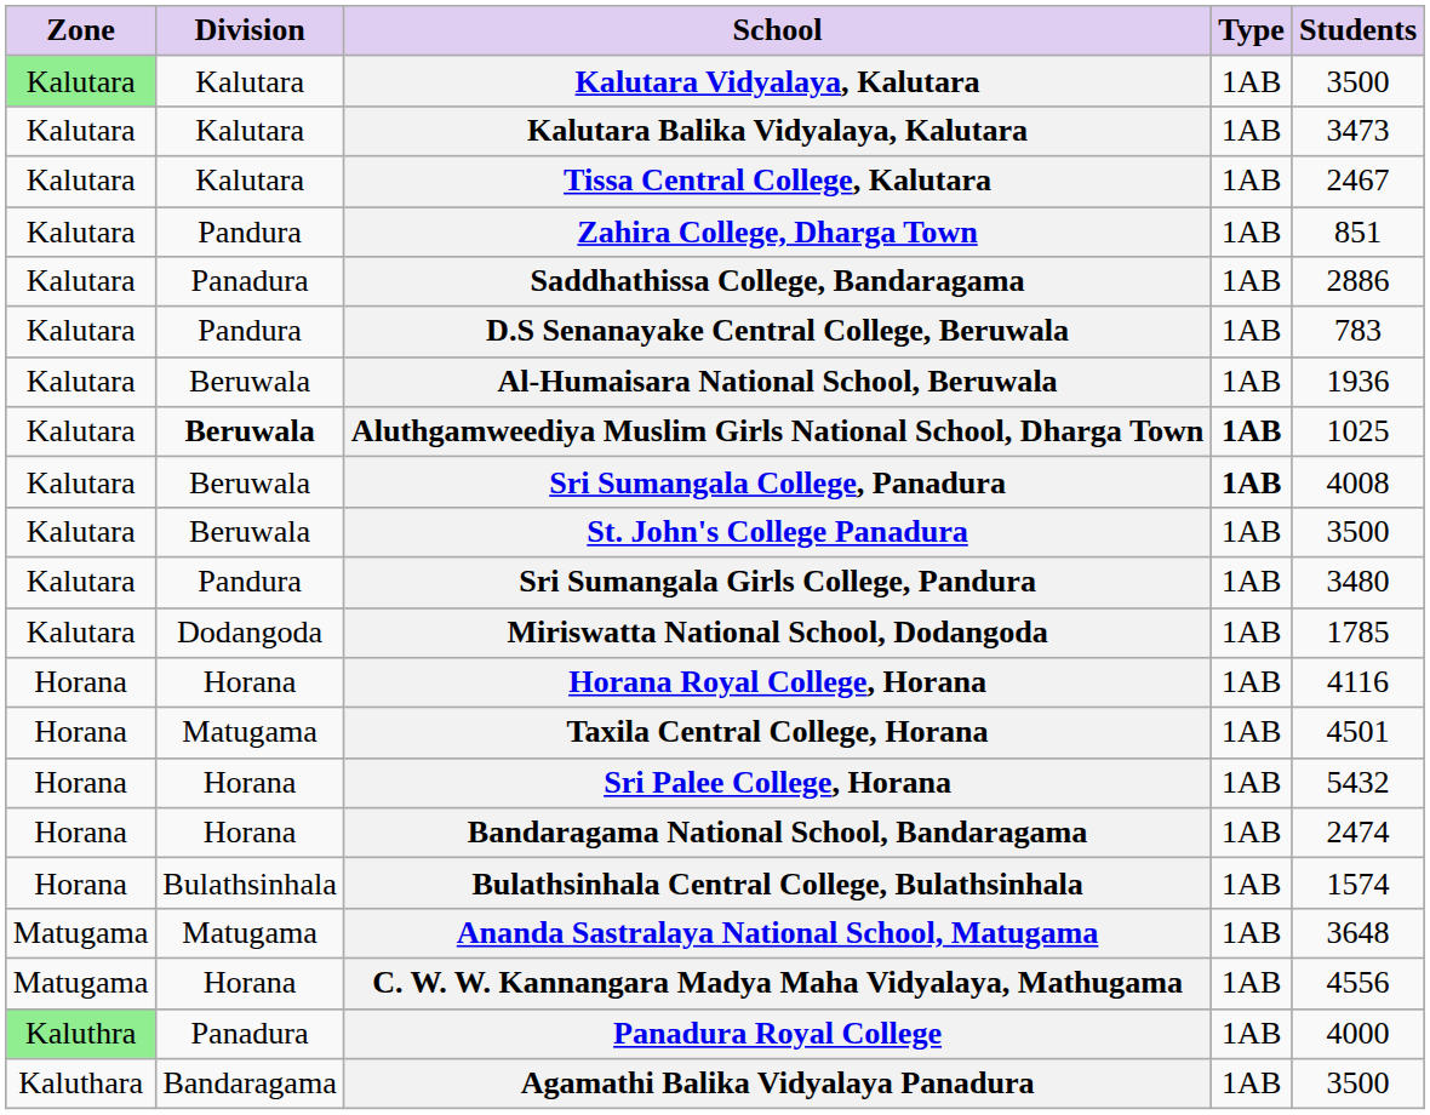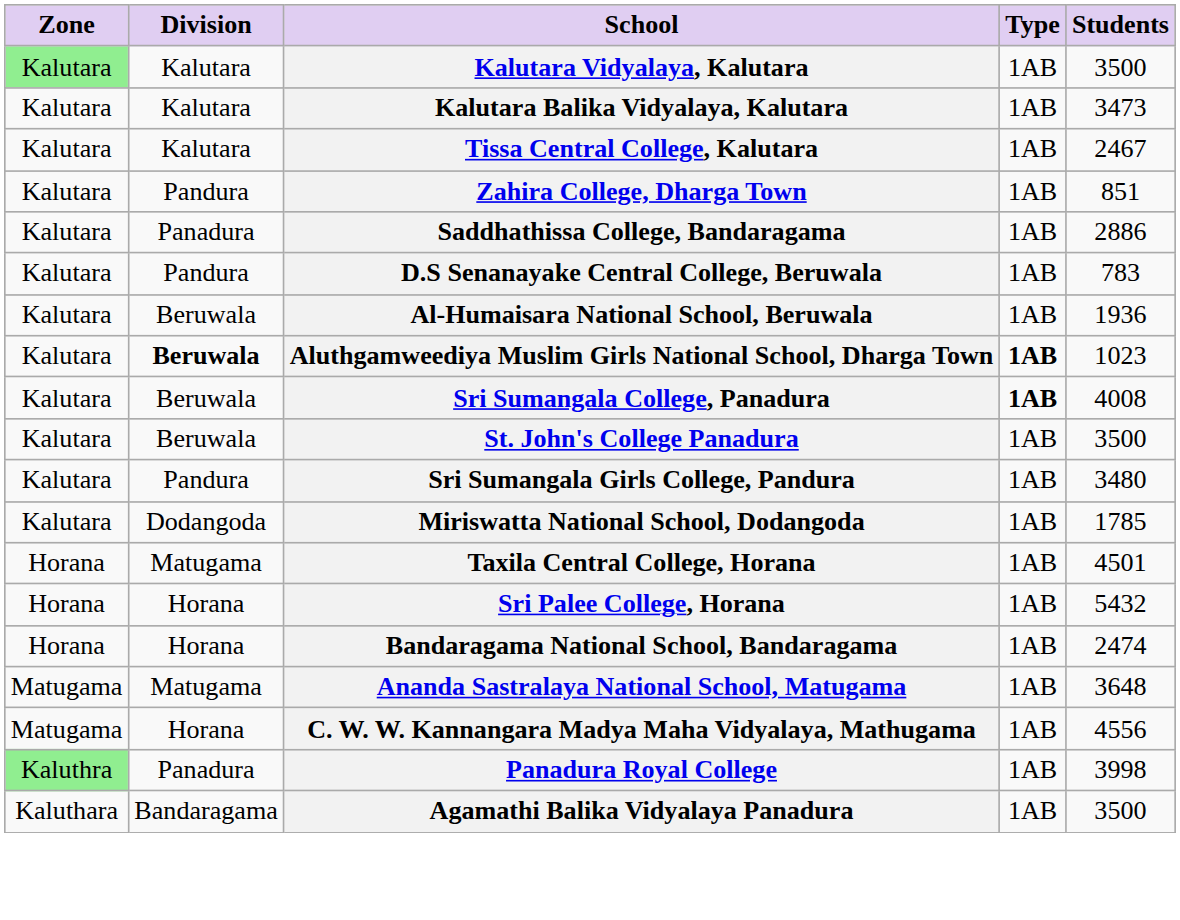 <table class="wikitable sortable" style="text-align:center; font-size:100%">
 <tr valign="bottom">
 <th style="background-color:#E0CEF2;">Zone</th>
 <th style="background-color:#E0CEF2;">Division</th>
 <th style="background-color:#E0CEF2;">School</th>
 <th style="background-color:#E0CEF2;">Type</th>
 <th style="background-color:#E0CEF2;">Students</th>
 </tr>
 <tr>
 <td style="background: lightgreen;">Kalutara</td>
 <td>Kalutara</td>
 <th><a href='#'>Kalutara Vidyalaya</a>, Kalutara</th>
 <td>1AB</td>
 <td>3500</td>
 </tr>
 <tr>
 <td>Kalutara</td>
 <td>Kalutara</td>
 <th>Kalutara Balika Vidyalaya, Kalutara</th>
 <td>1AB</td>
 <td>3473</td>
 </tr>
 <tr>
 <td>Kalutara</td>
 <td>Kalutara</td>
 <th><a href='#'>Tissa Central College</a>, Kalutara</th>
 <td>1AB</td>
 <td>2467</td>
 </tr>
 <tr>
 <td>Kalutara</td>
 <td>Pandura</td>
 <th><a href='#'>Zahira College, Dharga Town</a></th>
 <td>1AB</td>
 <td>851</td>
 </tr>
 <tr>
 <td>Kalutara</td>
 <td>Panadura</td>
 <th>Saddhathissa College, Bandaragama</th>
 <td>1AB</td>
 <td>2886</td>
 </tr>
 <tr>
 <td>Kalutara</td>
 <td>Pandura</td>
 <th>D.S Senanayake Central College, Beruwala</th>
 <td>1AB</td>
 <td>783</td>
 </tr>
 <tr>
 <td>Kalutara</td>
 <td>Beruwala</td>
 <th>Al-Humaisara National School, Beruwala</th>
 <td>1AB</td>
 <td>1936</td>
 </tr>
 <tr>
 <td>Kalutara</td>
 <td><strong>Beruwala</strong></td>
 <th>Aluthgamweediya Muslim Girls National School, Dharga Town</th>
 <td><strong>1AB</strong></td>
-<td>1025</td>
+<td>1023</td>
 </tr>
 <tr>
 <td>Kalutara</td>
 <td>Beruwala</td>
 <th><a href='#'>Sri Sumangala College</a>, Panadura</th>
 <td><strong>1AB</strong></td>
 <td>4008</td>
 </tr>
 <tr>
 <td>Kalutara</td>
 <td>Beruwala</td>
 <th><a href='#'>St. John's College Panadura</a></th>
 <td>1AB</td>
 <td>3500</td>
 </tr>
 <tr>
 <td>Kalutara</td>
 <td>Pandura</td>
 <th>Sri Sumangala Girls College, Pandura</th>
 <td>1AB</td>
 <td>3480</td>
 </tr>
 <tr>
 <td>Kalutara</td>
 <td>Dodangoda</td>
 <th>Miriswatta National School, Dodangoda</th>
 <td>1AB</td>
 <td>1785</td>
 </tr>
 <tr>
 <td>Horana</td>
-<td>Horana</td>
-<th><a href='#'>Horana Royal College</a>, Horana</th>
-<td>1AB</td>
-<td>4116</td>
-</tr>
-<tr>
-<td>Horana</td>
 <td>Matugama</td>
 <th>Taxila Central College, Horana</th>
 <td>1AB</td>
 <td>4501</td>
 </tr>
 <tr>
 <td>Horana</td>
 <td>Horana</td>
 <th><a href='#'>Sri Palee College</a>, Horana</th>
 <td>1AB</td>
 <td>5432</td>
 </tr>
 <tr>
 <td>Horana</td>
 <td>Horana</td>
 <th>Bandaragama National School, Bandaragama</th>
 <td>1AB</td>
 <td>2474</td>
 </tr>
 <tr>
-<td>Horana</td>
-<td>Bulathsinhala</td>
-<th>Bulathsinhala Central College, Bulathsinhala</th>
-<td>1AB</td>
-<td>1574</td>
-</tr>
-<tr>
 <td>Matugama</td>
 <td>Matugama</td>
 <th><a href='#'>Ananda Sastralaya National School, Matugama</a></th>
 <td>1AB</td>
 <td>3648</td>
 </tr>
 <tr>
 <td>Matugama</td>
 <td>Horana</td>
 <th>C. W. W. Kannangara Madya Maha Vidyalaya, Mathugama</th>
 <td>1AB</td>
 <td>4556</td>
 </tr>
 <tr>
 <td style="background: lightgreen;">Kaluthra</td>
 <td>Panadura</td>
 <th><a href='#'>Panadura Royal College</a></th>
 <td>1AB</td>
-<td>4000</td>
+<td>3998</td>
 </tr>
 <tr>
 <td>Kaluthara</td>
 <td>Bandaragama</td>
 <th>Agamathi Balika Vidyalaya Panadura</th>
 <td>1AB</td>
 <td>3500</td>
 </tr>
 </table>
